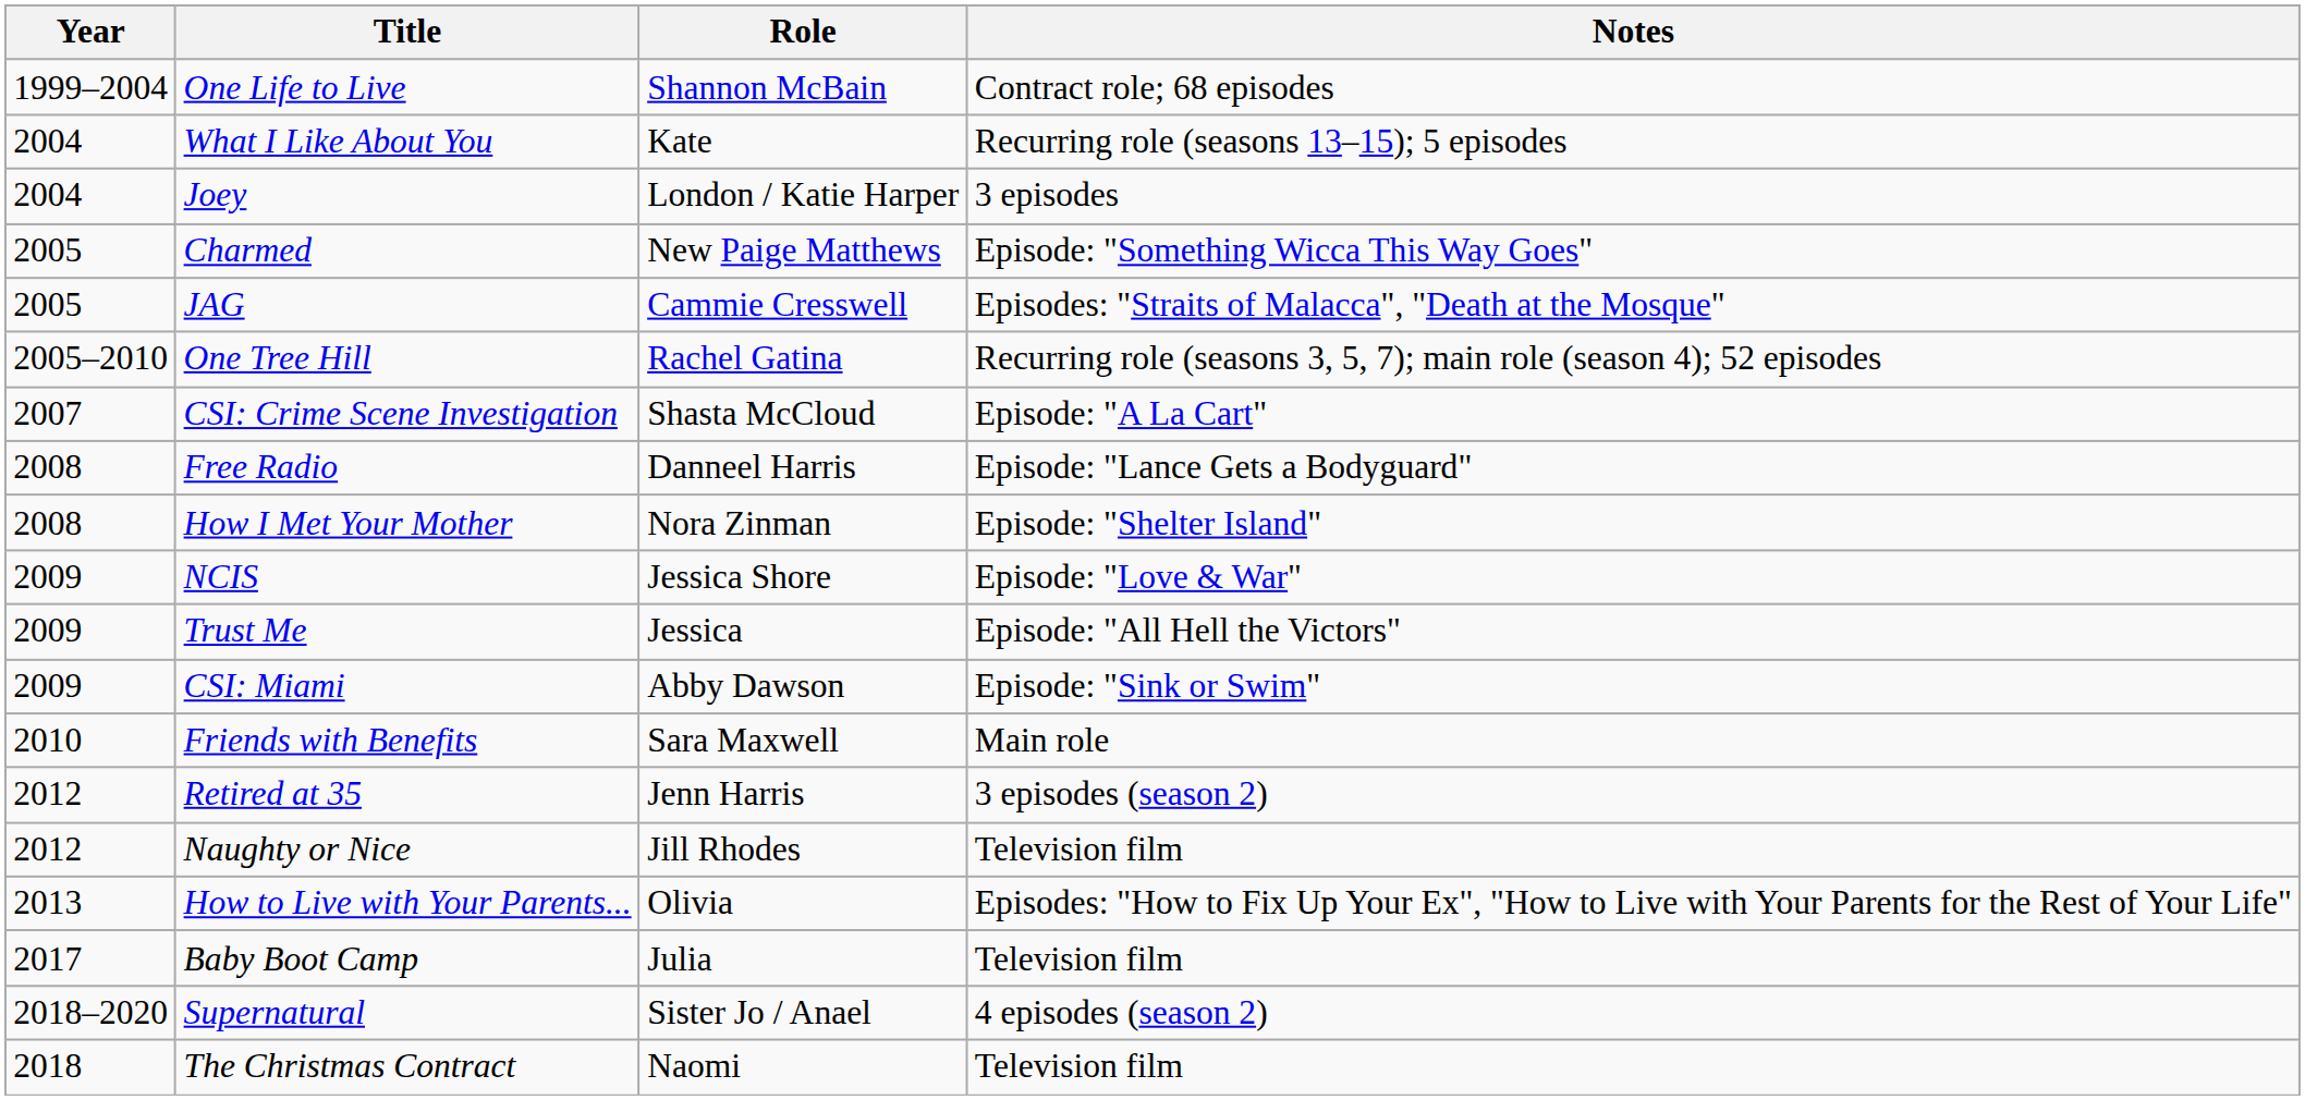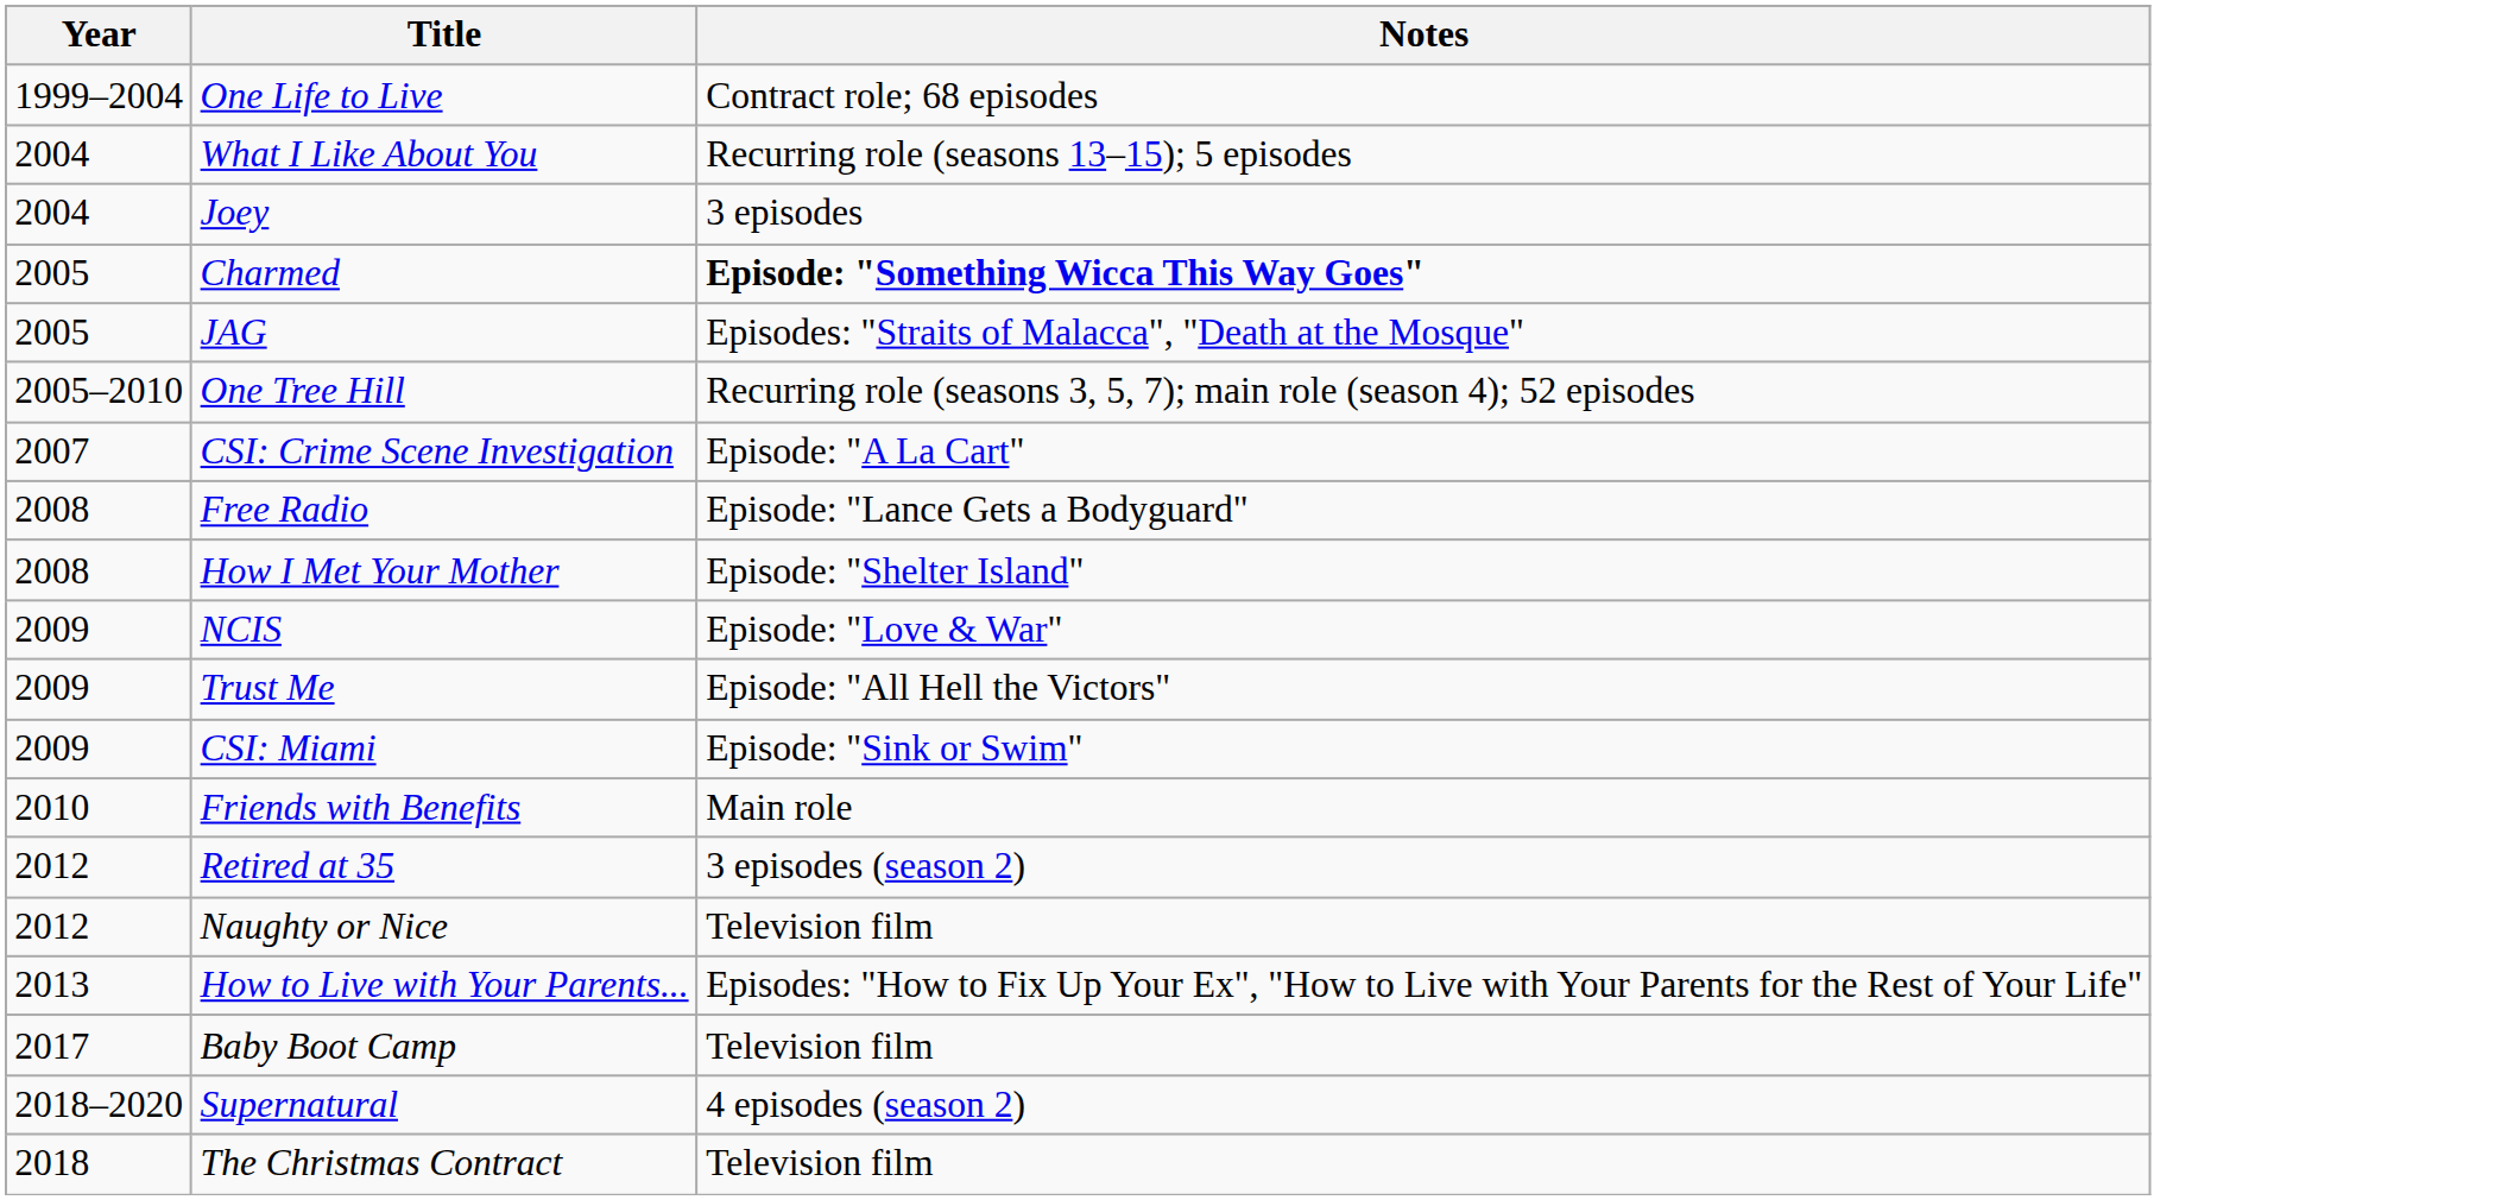 <table class="wikitable sortable">
 <tr>
 <th>Year</th>
 <th>Title</th>
-<th>Role</th>
 <th class="unsortable">Notes</th>
 </tr>
 <tr>
 <td>1999–2004</td>
 <td><em><a href='#'>One Life to Live</a></em></td>
-<td><a href='#'>Shannon McBain</a></td>
 <td>Contract role; 68 episodes</td>
 </tr>
 <tr>
 <td>2004</td>
 <td><em><a href='#'>What I Like About You</a></em></td>
-<td>Kate</td>
 <td>Recurring role (seasons <a href='#'>13</a>–<a href='#'>15</a>); 5 episodes</td>
 </tr>
 <tr>
 <td>2004</td>
 <td><em><a href='#'>Joey</a></em></td>
-<td>London / Katie Harper</td>
 <td>3 episodes</td>
 </tr>
 <tr>
 <td>2005</td>
 <td><em><a href='#'>Charmed</a></em></td>
-<td>New <a href='#'>Paige Matthews</a></td>
-<td>Episode: "<a href='#'>Something Wicca This Way Goes</a>"</td>
+<td><strong>Episode: "<a href='#'>Something Wicca This Way Goes</a>"</strong></td>
 </tr>
 <tr>
 <td>2005</td>
 <td><em><a href='#'>JAG</a></em></td>
-<td><a href='#'>Cammie Cresswell</a></td>
 <td>Episodes: "<a href='#'>Straits of Malacca</a>", "<a href='#'>Death at the Mosque</a>"</td>
 </tr>
 <tr>
 <td>2005–2010</td>
 <td><em><a href='#'>One Tree Hill</a></em></td>
-<td><a href='#'>Rachel Gatina</a></td>
 <td>Recurring role (seasons 3, 5, 7); main role (season 4); 52 episodes</td>
 </tr>
 <tr>
 <td>2007</td>
 <td><em><a href='#'>CSI: Crime Scene Investigation</a></em></td>
-<td>Shasta McCloud</td>
 <td>Episode: "<a href='#'>A La Cart</a>"</td>
 </tr>
 <tr>
 <td>2008</td>
 <td><em><a href='#'>Free Radio</a></em></td>
-<td>Danneel Harris</td>
 <td>Episode: "Lance Gets a Bodyguard"</td>
 </tr>
 <tr>
 <td>2008</td>
 <td><em><a href='#'>How I Met Your Mother</a></em></td>
-<td>Nora Zinman</td>
 <td>Episode: "<a href='#'>Shelter Island</a>"</td>
 </tr>
 <tr>
 <td>2009</td>
 <td><em><a href='#'>NCIS</a></em></td>
-<td>Jessica Shore</td>
 <td>Episode: "<a href='#'>Love & War</a>"</td>
 </tr>
 <tr>
 <td>2009</td>
 <td><em><a href='#'>Trust Me</a></em></td>
-<td>Jessica</td>
 <td>Episode: "All Hell the Victors"</td>
 </tr>
 <tr>
 <td>2009</td>
 <td><em><a href='#'>CSI: Miami</a></em></td>
-<td>Abby Dawson</td>
 <td>Episode: "<a href='#'>Sink or Swim</a>"</td>
 </tr>
 <tr>
 <td>2010</td>
 <td><em><a href='#'>Friends with Benefits</a></em></td>
-<td>Sara Maxwell</td>
 <td>Main role</td>
 </tr>
 <tr>
 <td>2012</td>
 <td><em><a href='#'>Retired at 35</a></em></td>
-<td>Jenn Harris</td>
 <td>3 episodes (<a href='#'>season 2</a>)</td>
 </tr>
 <tr>
 <td>2012</td>
 <td><em>Naughty or Nice</em></td>
-<td>Jill Rhodes</td>
 <td>Television film</td>
 </tr>
 <tr>
 <td>2013</td>
 <td><em><a href='#'>How to Live with Your Parents...</a></em></td>
-<td>Olivia</td>
 <td>Episodes: "How to Fix Up Your Ex", "How to Live with Your Parents for the Rest of Your Life"</td>
 </tr>
 <tr>
 <td>2017</td>
 <td><em>Baby Boot Camp</em></td>
-<td>Julia</td>
 <td>Television film</td>
 </tr>
 <tr>
 <td>2018–2020</td>
 <td><em><a href='#'>Supernatural</a></em></td>
-<td>Sister Jo / Anael</td>
 <td>4 episodes (<a href='#'>season 2</a>)</td>
 </tr>
 <tr>
 <td>2018</td>
 <td><em>The Christmas Contract</em></td>
-<td>Naomi</td>
 <td>Television film</td>
 </tr>
 </table>
